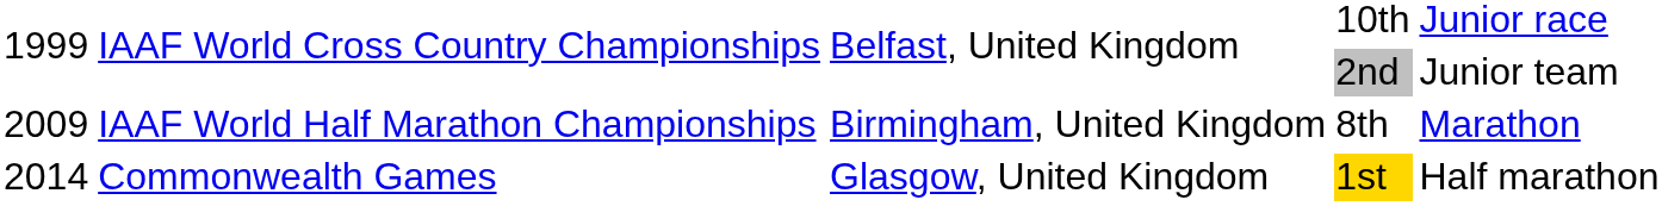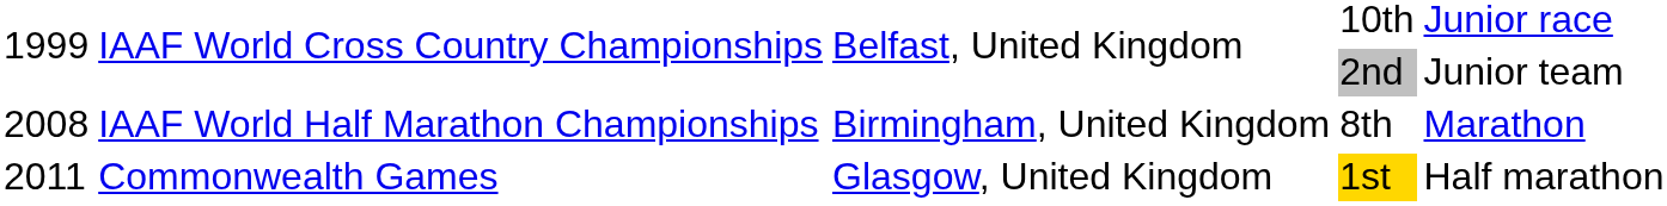 <table>
 <tr>
 <td rowspan=2>1999</td>
 <td rowspan=2><a href='#'>IAAF World Cross Country Championships</a></td>
 <td rowspan=2><a href='#'>Belfast</a>, United Kingdom</td>
 <td>10th</td>
 <td><a href='#'>Junior race</a></td>
 <td></td>
 </tr>
 <tr>
 <td bgcolor=silver>2nd</td>
 <td>Junior team</td>
 <td></td>
 </tr>
 <tr>
-<td>2009</td>
+<td>2008</td>
 <td><a href='#'>IAAF World Half Marathon Championships</a></td>
 <td><a href='#'>Birmingham</a>, United Kingdom</td>
 <td>8th</td>
 <td><a href='#'>Marathon</a></td>
 <td></td>
 </tr>
 <tr>
-<td>2014</td>
+<td>2011</td>
 <td><a href='#'>Commonwealth Games</a></td>
 <td><a href='#'>Glasgow</a>, United Kingdom</td>
 <td bgcolor=gold>1st</td>
 <td>Half marathon</td>
 <td></td>
 </tr>
 </table>
